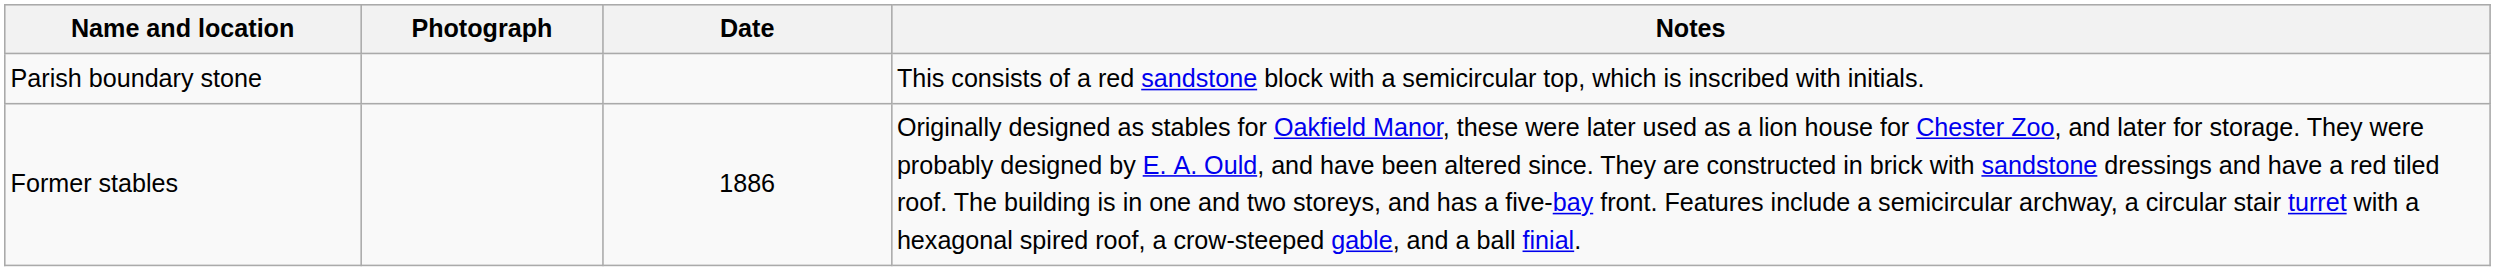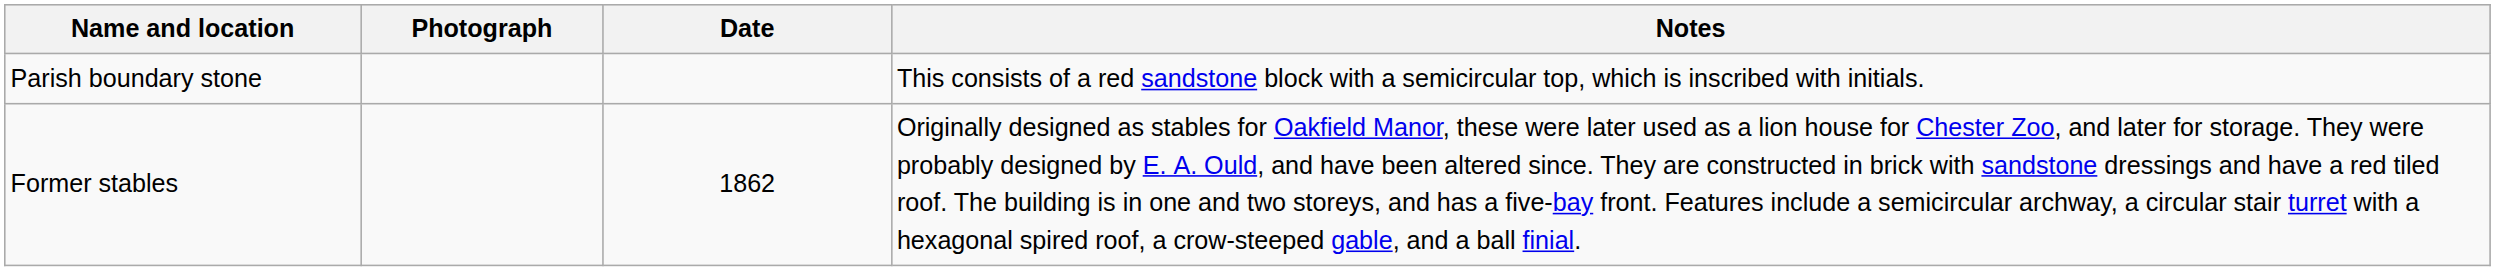 <table class="wikitable sortable plainrowheaders" style="width:100%;border:0px;text-align:left;line-height:150%;">
 <tr>
 <th scope="col"  style="width:150px">Name and location</th>
 <th scope="col"  style="width:100px" class="unsortable">Photograph</th>
 <th scope="col"  style="width:120px">Date</th>
 <th scope="col"  style="width:700px" class="unsortable">Notes</th>
 </tr>
 <tr>
 <td>Parish boundary stone<br><small></small></td>
 <td></td>
 <td align="center"></td>
 <td>This consists of a red <a href='#'>sandstone</a> block with a semicircular top, which is inscribed with initials.</td>
 </tr>
 <tr>
 <td>Former stables<br><small></small></td>
 <td></td>
-<td align="center">1886</td>
+<td align="center">1862</td>
 <td>Originally designed as stables for <a href='#'>Oakfield Manor</a>, these were later used as a lion house for <a href='#'>Chester Zoo</a>, and later for storage.  They were probably designed by <a href='#'>E. A. Ould</a>, and have been altered since.  They are constructed in brick with <a href='#'>sandstone</a> dressings and have a red tiled roof.  The building is in one and two storeys, and has a five-<a href='#'>bay</a> front.  Features include a semicircular archway, a circular stair <a href='#'>turret</a> with a hexagonal spired roof, a crow-steeped <a href='#'>gable</a>, and a ball <a href='#'>finial</a>.</td>
 </tr>
 <tr>
 </tr>
 </table>
